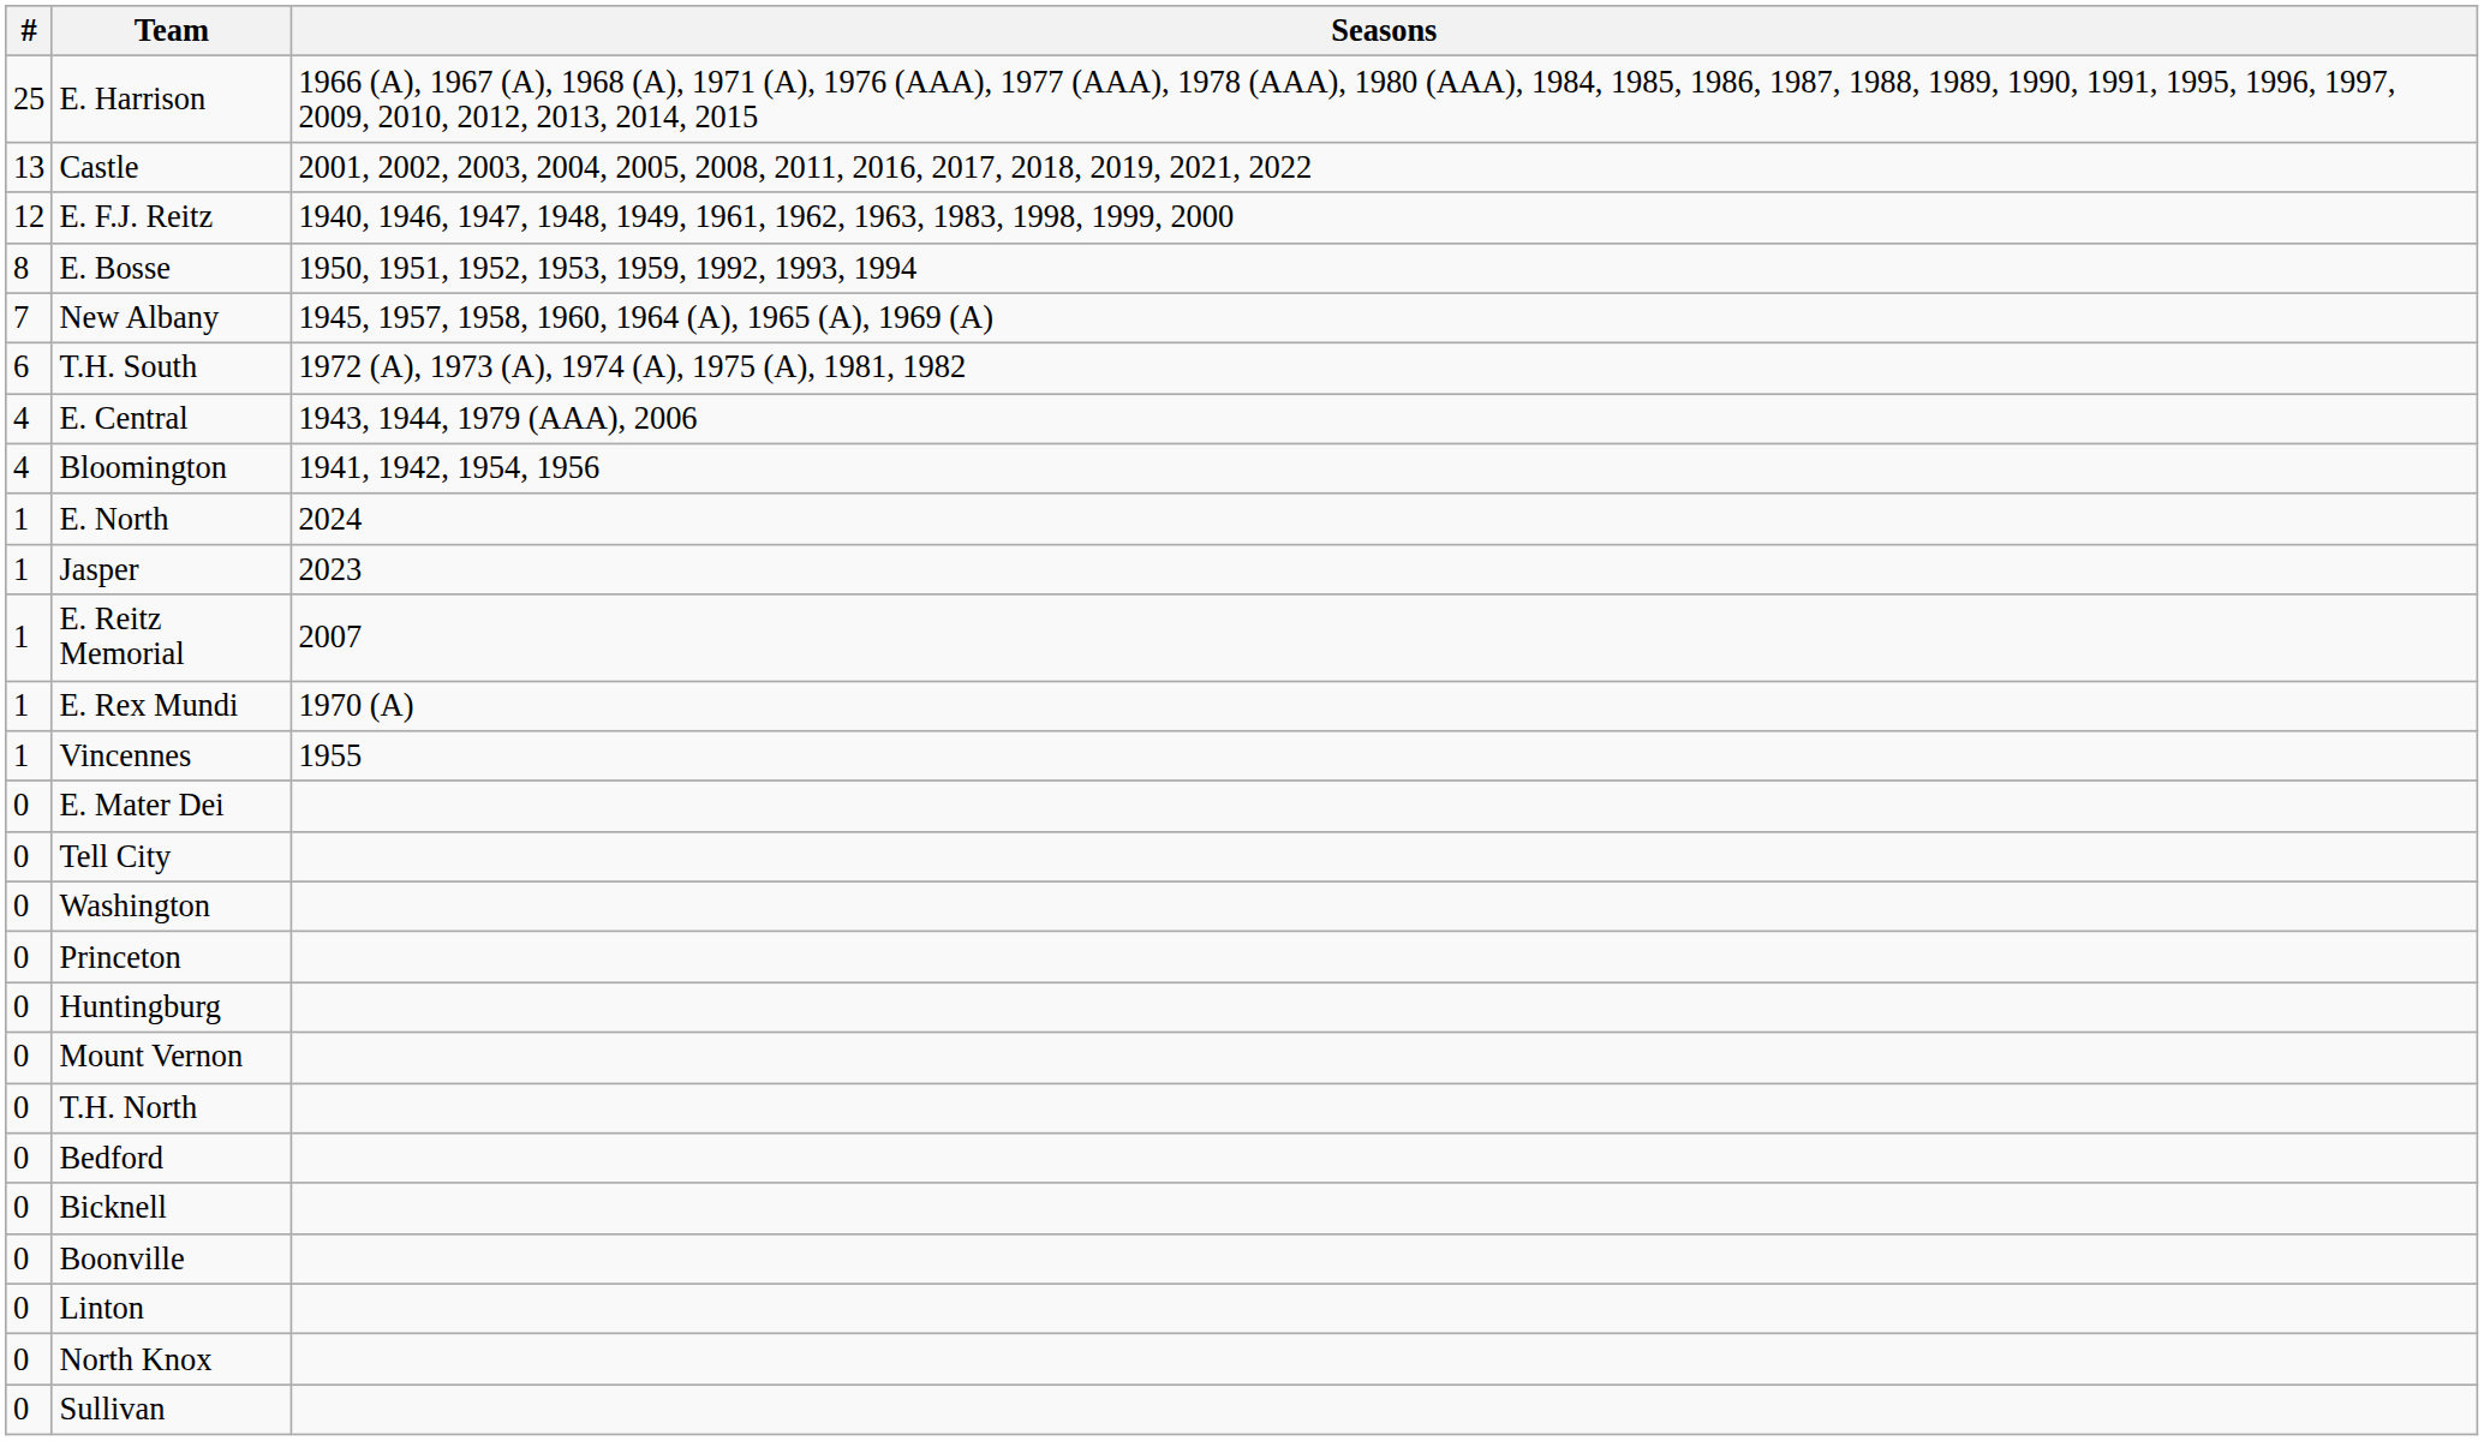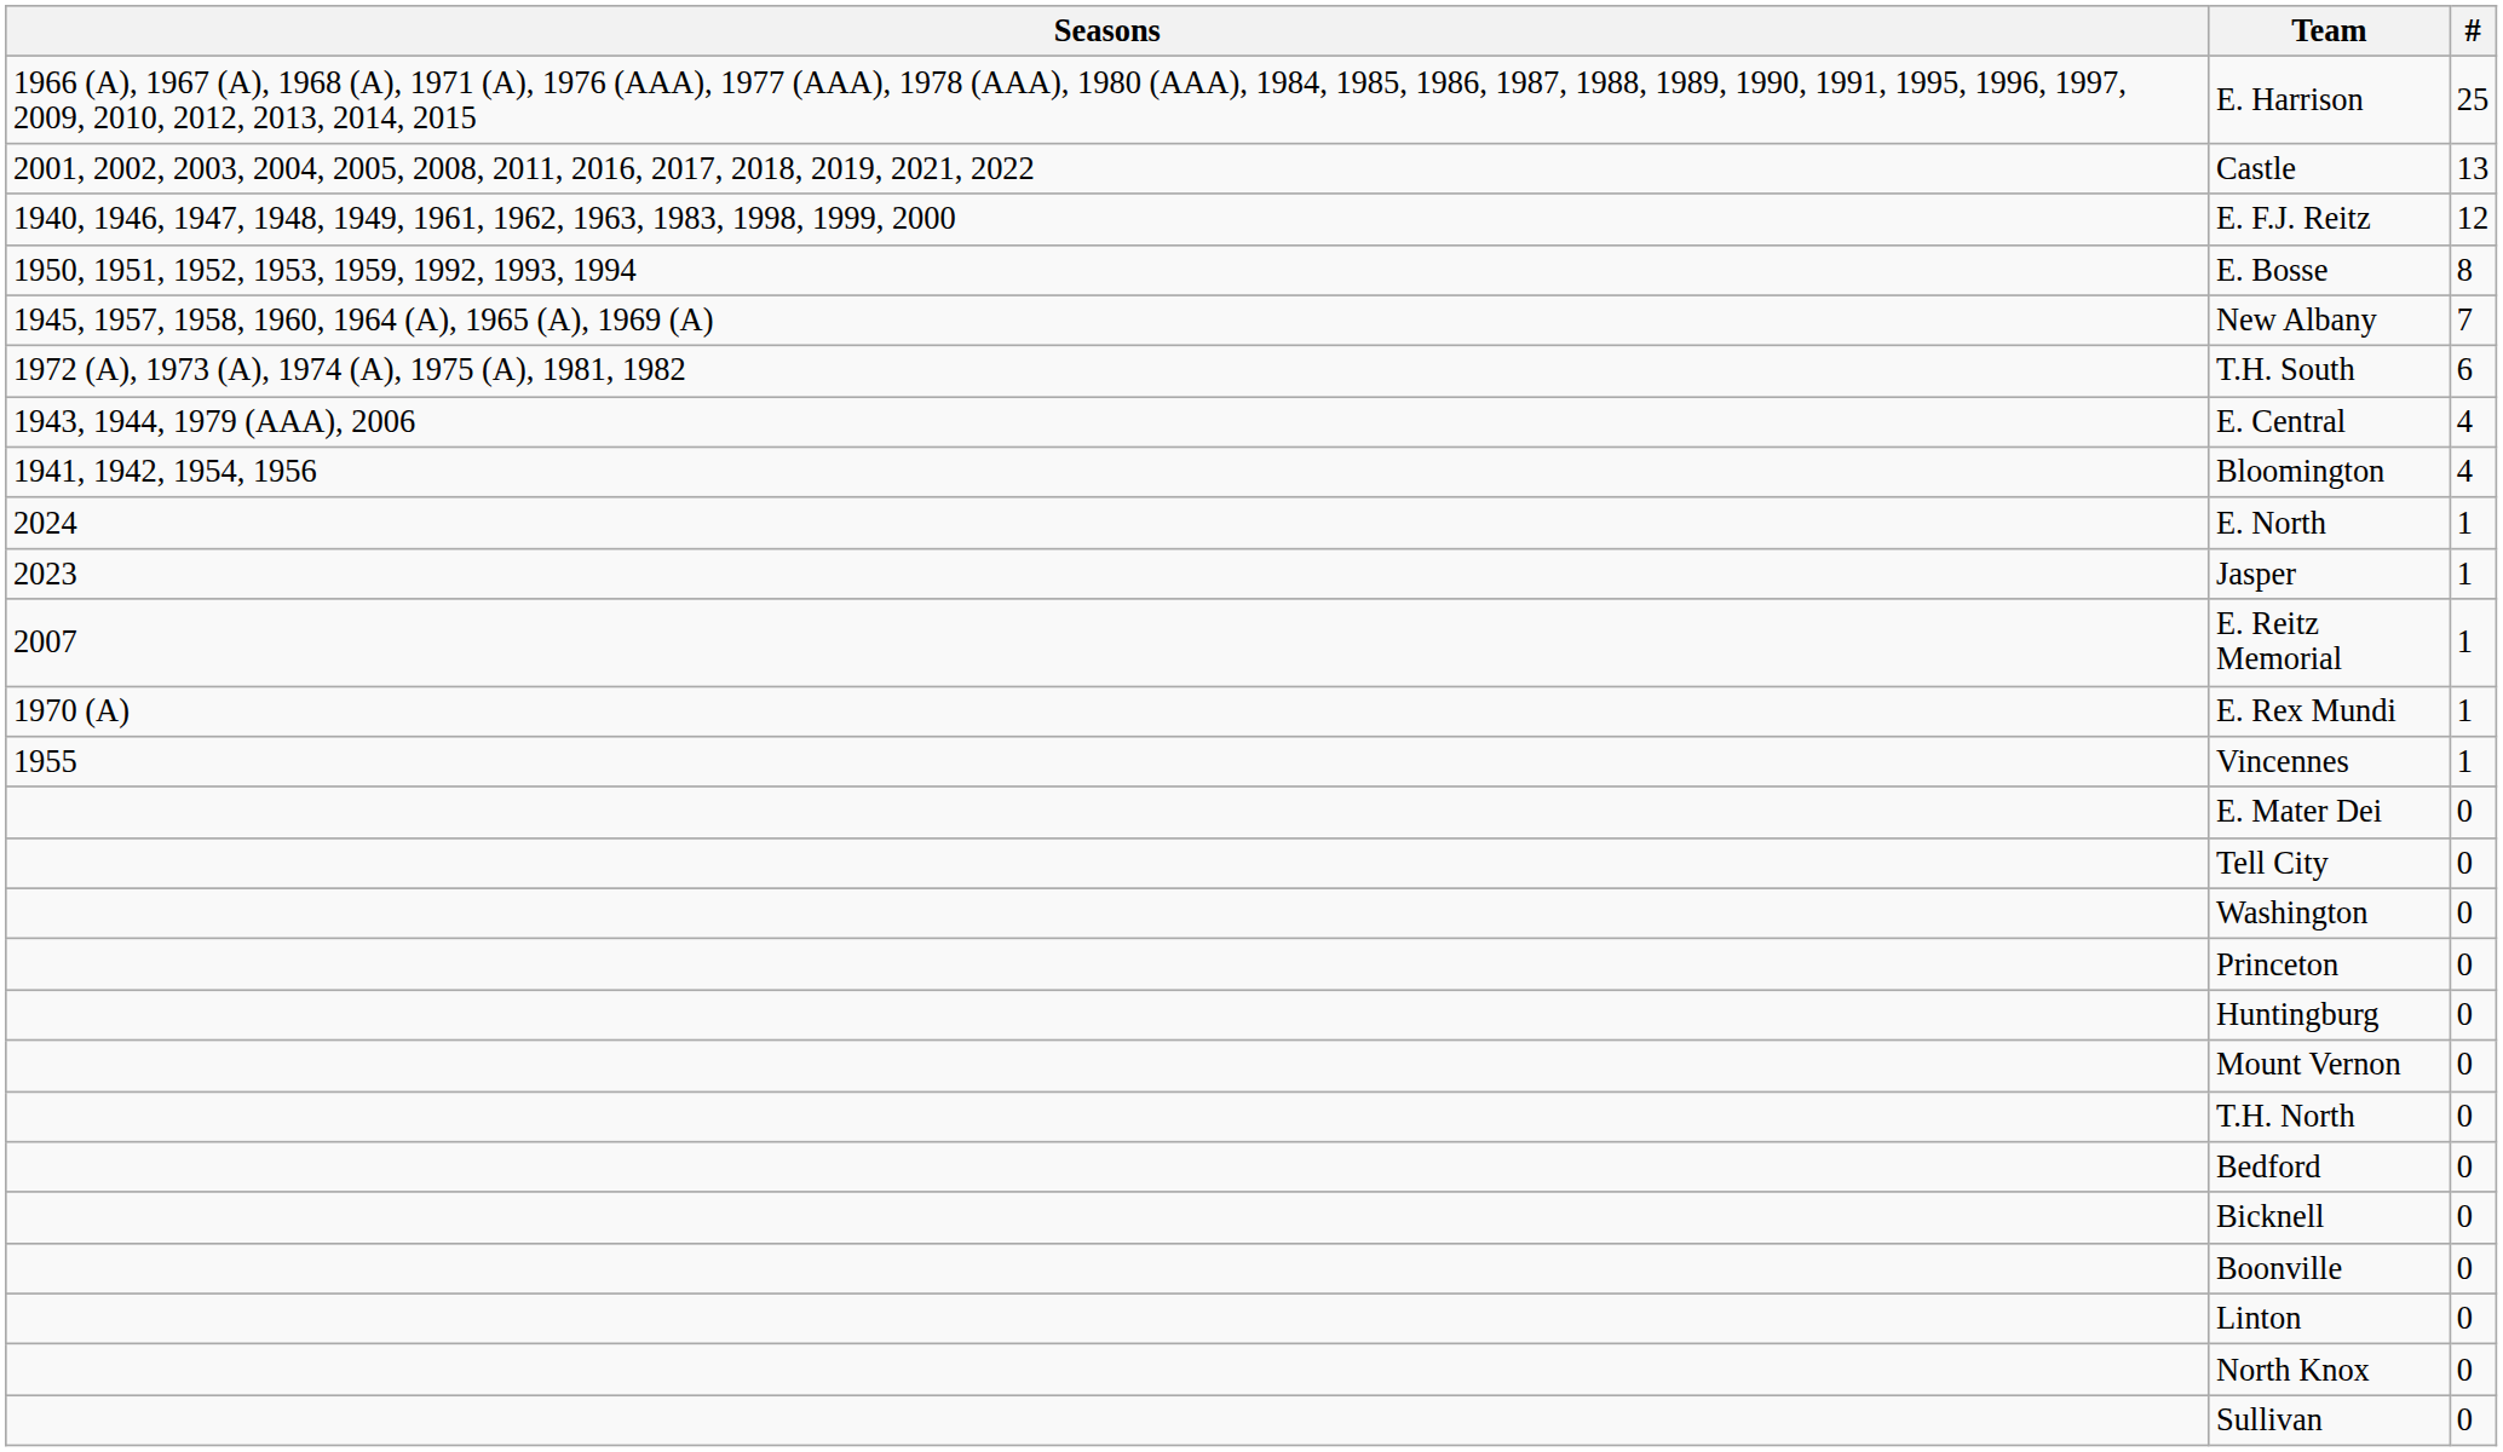 <table class="wikitable" style=>
 <tr>
+<th>Seasons</th>
+<th>Team</th>
 <th>#</th>
-<th>Team</th>
-<th>Seasons</th>
 </tr>
 <tr>
+<td>1966 (A), 1967 (A), 1968 (A), 1971 (A), 1976 (AAA), 1977 (AAA), 1978 (AAA), 1980 (AAA), 1984, 1985, 1986, 1987, 1988, 1989, 1990, 1991, 1995, 1996, 1997, 2009, 2010, 2012, 2013, 2014, 2015</td>
+<td>E. Harrison</td>
 <td>25</td>
-<td>E. Harrison</td>
-<td>1966 (A), 1967 (A), 1968 (A), 1971 (A), 1976 (AAA), 1977 (AAA), 1978 (AAA), 1980 (AAA), 1984, 1985, 1986, 1987, 1988, 1989, 1990, 1991, 1995, 1996, 1997, 2009, 2010, 2012, 2013, 2014, 2015</td>
 </tr>
 <tr>
+<td>2001, 2002, 2003, 2004, 2005, 2008, 2011, 2016, 2017, 2018, 2019, 2021, 2022</td>
+<td>Castle</td>
 <td>13</td>
-<td>Castle</td>
-<td>2001, 2002, 2003, 2004, 2005, 2008, 2011, 2016, 2017, 2018, 2019, 2021, 2022</td>
 </tr>
 <tr>
+<td>1940, 1946, 1947, 1948, 1949, 1961, 1962, 1963, 1983, 1998, 1999, 2000</td>
+<td>E. F.J. Reitz</td>
 <td>12</td>
-<td>E. F.J. Reitz</td>
-<td>1940, 1946, 1947, 1948, 1949, 1961, 1962, 1963, 1983, 1998, 1999, 2000</td>
 </tr>
 <tr>
+<td>1950, 1951, 1952, 1953, 1959, 1992, 1993, 1994</td>
+<td>E. Bosse</td>
 <td>8</td>
-<td>E. Bosse</td>
-<td>1950, 1951, 1952, 1953, 1959, 1992, 1993, 1994</td>
 </tr>
 <tr>
+<td>1945, 1957, 1958, 1960, 1964 (A), 1965 (A), 1969 (A)</td>
+<td>New Albany</td>
 <td>7</td>
-<td>New Albany</td>
-<td>1945, 1957, 1958, 1960, 1964 (A), 1965 (A), 1969 (A)</td>
 </tr>
 <tr>
+<td>1972 (A), 1973 (A), 1974 (A), 1975 (A), 1981, 1982</td>
+<td>T.H. South</td>
 <td>6</td>
-<td>T.H. South</td>
-<td>1972 (A), 1973 (A), 1974 (A), 1975 (A), 1981, 1982</td>
 </tr>
 <tr>
+<td>1943, 1944, 1979 (AAA), 2006</td>
+<td>E. Central</td>
 <td>4</td>
-<td>E. Central</td>
-<td>1943, 1944, 1979 (AAA), 2006</td>
 </tr>
 <tr>
+<td>1941, 1942, 1954, 1956</td>
+<td>Bloomington</td>
 <td>4</td>
-<td>Bloomington</td>
-<td>1941, 1942, 1954, 1956</td>
 </tr>
 <tr>
+<td>2024</td>
+<td>E. North</td>
 <td>1</td>
-<td>E. North</td>
-<td>2024</td>
 </tr>
 <tr>
+<td>2023</td>
+<td>Jasper</td>
 <td>1</td>
-<td>Jasper</td>
-<td>2023</td>
 </tr>
 <tr>
+<td>2007</td>
+<td>E. Reitz Memorial</td>
 <td>1</td>
-<td>E. Reitz Memorial</td>
-<td>2007</td>
 </tr>
 <tr>
+<td>1970 (A)</td>
+<td>E. Rex Mundi</td>
 <td>1</td>
-<td>E. Rex Mundi</td>
-<td>1970 (A)</td>
 </tr>
 <tr>
+<td>1955</td>
+<td>Vincennes</td>
 <td>1</td>
-<td>Vincennes</td>
-<td>1955</td>
 </tr>
 <tr>
+<td></td>
+<td>E. Mater Dei</td>
 <td>0</td>
-<td>E. Mater Dei</td>
-<td></td>
 </tr>
 <tr>
+<td></td>
+<td>Tell City</td>
 <td>0</td>
-<td>Tell City</td>
-<td></td>
 </tr>
 <tr>
+<td></td>
+<td>Washington</td>
 <td>0</td>
-<td>Washington</td>
-<td></td>
 </tr>
 <tr>
+<td></td>
+<td>Princeton</td>
 <td>0</td>
-<td>Princeton</td>
-<td></td>
 </tr>
 <tr>
+<td></td>
+<td>Huntingburg</td>
 <td>0</td>
-<td>Huntingburg</td>
-<td></td>
 </tr>
 <tr>
+<td></td>
+<td>Mount Vernon</td>
 <td>0</td>
-<td>Mount Vernon</td>
-<td></td>
 </tr>
 <tr>
+<td></td>
+<td>T.H. North</td>
 <td>0</td>
-<td>T.H. North</td>
-<td></td>
 </tr>
 <tr>
+<td></td>
+<td>Bedford</td>
 <td>0</td>
-<td>Bedford</td>
-<td></td>
 </tr>
 <tr>
+<td></td>
+<td>Bicknell</td>
 <td>0</td>
-<td>Bicknell</td>
-<td></td>
 </tr>
 <tr>
+<td></td>
+<td>Boonville</td>
 <td>0</td>
-<td>Boonville</td>
-<td></td>
 </tr>
 <tr>
+<td></td>
+<td>Linton</td>
 <td>0</td>
-<td>Linton</td>
-<td></td>
 </tr>
 <tr>
+<td></td>
+<td>North Knox</td>
 <td>0</td>
-<td>North Knox</td>
-<td></td>
 </tr>
 <tr>
+<td></td>
+<td>Sullivan</td>
 <td>0</td>
-<td>Sullivan</td>
-<td></td>
 </tr>
 </table>
